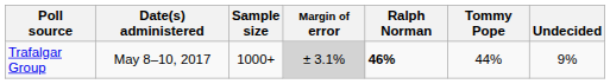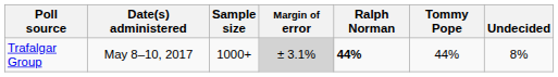 <table class="wikitable">
 <tr valign= bottom>
 <th style="width:100px;">Poll<br>source</th>
 <th style="width:150px;">Date(s)<br>administered</th>
 <th class=small>Sample<br>size</th>
 <th style="width:90px;"><small>Margin of</small><br>error</th>
 <th style="width:90px;">Ralph<br>Norman</th>
 <th style="width:90px;">Tommy<br>Pope</th>
 <th>Undecided</th>
 </tr>
 <tr>
 <td><a href='#'>Trafalgar Group</a></td>
 <td align=center>May 8–10, 2017</td>
 <td align=center>1000+</td>
 <td align=center style="background: lightgrey;">± 3.1%</td>
-<td><strong>46%</strong></td>
+<td><strong>44%</strong></td>
 <td style="text-align:center;">44%</td>
-<td style="text-align:center;">9%</td>
+<td style="text-align:center;">8%</td>
 </tr>
 </table>
